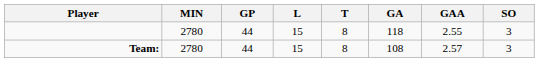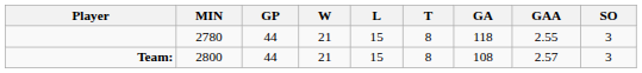 <table class="wikitable sortable" width="60%">
 <tr>
 <th bgcolor="#DDDDFF" width="10%">Player</th>
 <th width="3%" bgcolor="#DDDDFF" title="Minutes played">MIN</th>
 <th width="3%" bgcolor="#DDDDFF" title="Games played in">GP</th>
+<th width="3%" bgcolor="#DDDDFF" title="Games played in">W</th>
 <th width="3%" bgcolor="#DDDDFF"title="Games played in">L</th>
 <th width="3%" bgcolor="#DDDDFF" title="Ties">T</th>
 <th width="3%" bgcolor="#DDDDFF" title="Goals against">GA</th>
 <th width="3%" bgcolor="#DDDDFF" title="Goals against average">GAA</th>
 <th width="3%" bgcolor="#DDDDFF"title="Shut-outs">SO</th>
 </tr>
 <tr align="center">
 <td align="right"></td>
 <td>2780</td>
 <td>44</td>
+<td>21</td>
 <td>15</td>
 <td>8</td>
 <td>118</td>
 <td>2.55</td>
 <td>3</td>
 </tr>
 <tr align="center">
 <td align="right"><strong>Team:</strong></td>
-<td>2780</td>
+<td>2800</td>
 <td>44</td>
+<td>21</td>
 <td>15</td>
 <td>8</td>
 <td>108</td>
 <td>2.57</td>
 <td>3</td>
 </tr>
 </table>
